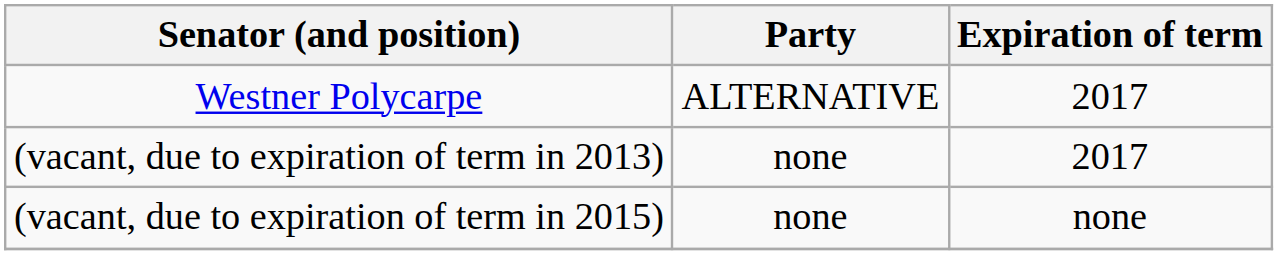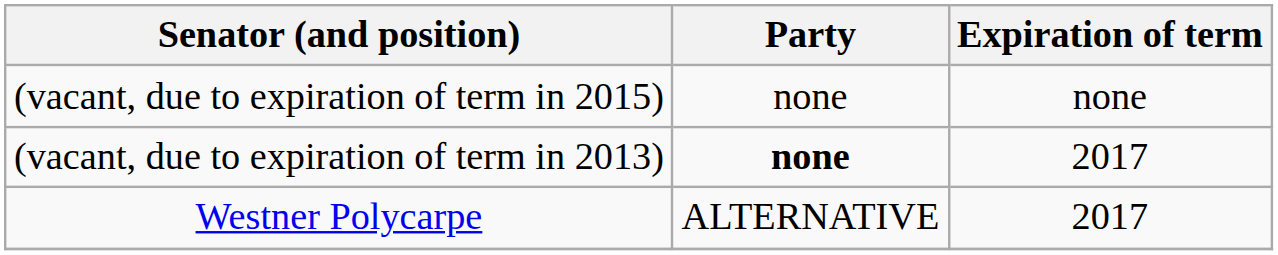 <table class="wikitable" style="text-align:center;">
 <tr>
 <th>Senator (and position)</th>
 <th>Party</th>
 <th>Expiration of term</th>
 </tr>
 <tr>
+<td>(vacant, due to expiration of term in 2015)</td>
+<td>none</td>
+<td>none</td>
+</tr>
+<tr>
+<td>(vacant, due to expiration of term in 2013)</td>
+<td><strong>none</strong></td>
+<td>2017</td>
+</tr>
+<tr>
 <td><a href='#'>Westner Polycarpe</a></td>
 <td>ALTERNATIVE</td>
 <td>2017</td>
 </tr>
 <tr>
-<td>(vacant, due to expiration of term in 2013)</td>
-<td>none</td>
-<td>2017</td>
-</tr>
-<tr>
-<td>(vacant, due to expiration of term in 2015)</td>
-<td>none</td>
-<td>none</td>
-</tr>
-<tr>
 </tr>
 </table>
